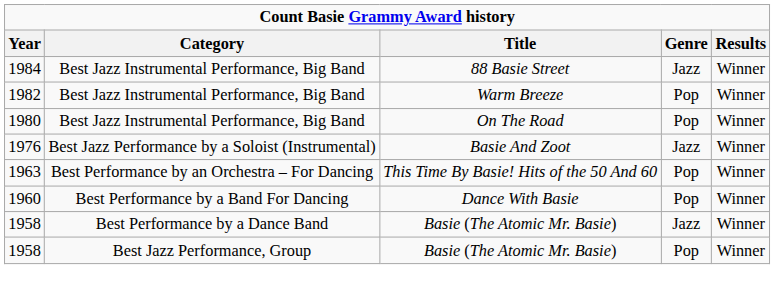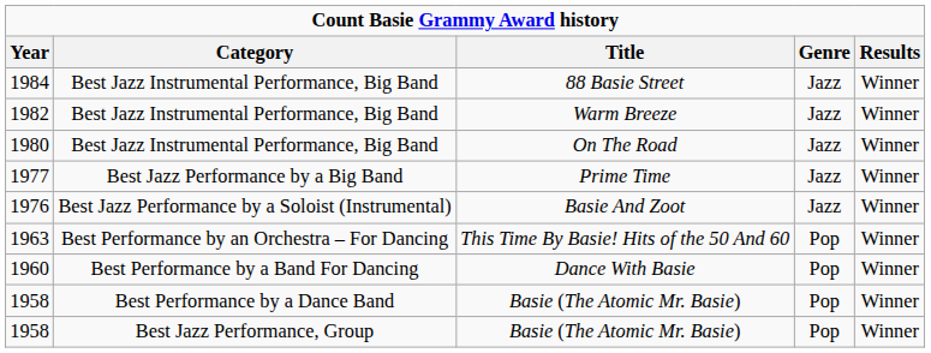 <table class=wikitable>
 <tr>
 <td colspan="5" style="text-align:center;"><strong>Count Basie <a href='#'>Grammy Award</a> history</strong></td>
 </tr>
 <tr>
 <th>Year</th>
 <th>Category</th>
 <th>Title</th>
 <th>Genre</th>
 <th>Results</th>
 </tr>
 <tr align=center>
 <td>1984</td>
 <td>Best Jazz Instrumental Performance, Big Band</td>
 <td><em>88 Basie Street</em></td>
 <td>Jazz</td>
 <td>Winner</td>
 </tr>
 <tr align=center>
 <td>1982</td>
 <td>Best Jazz Instrumental Performance, Big Band</td>
 <td><em>Warm Breeze</em></td>
-<td>Pop</td>
+<td>Jazz</td>
 <td>Winner</td>
 </tr>
 <tr align=center>
 <td>1980</td>
 <td>Best Jazz Instrumental Performance, Big Band</td>
 <td><em>On The Road</em></td>
-<td>Pop</td>
+<td>Jazz</td>
+<td>Winner</td>
+</tr>
+<tr align=center>
+<td>1977</td>
+<td>Best Jazz Performance by a Big Band</td>
+<td><em>Prime Time</em></td>
+<td>Jazz</td>
 <td>Winner</td>
 </tr>
 <tr align=center>
 <td>1976</td>
 <td>Best Jazz Performance by a Soloist (Instrumental)</td>
 <td><em>Basie And Zoot</em></td>
 <td>Jazz</td>
 <td>Winner</td>
 </tr>
 <tr align=center>
 <td>1963</td>
 <td>Best Performance by an Orchestra – For Dancing</td>
 <td><em>This Time By Basie! Hits of the 50 And 60</em></td>
 <td>Pop</td>
 <td>Winner</td>
 </tr>
 <tr align=center>
 <td>1960</td>
 <td>Best Performance by a Band For Dancing</td>
 <td><em>Dance With Basie</em></td>
 <td>Pop</td>
 <td>Winner</td>
 </tr>
 <tr align=center>
 <td>1958</td>
 <td>Best Performance by a Dance Band</td>
 <td><em>Basie</em> (<em>The Atomic Mr. Basie</em>)</td>
-<td>Jazz</td>
+<td>Pop</td>
 <td>Winner</td>
 </tr>
 <tr align=center>
 <td>1958</td>
 <td>Best Jazz Performance, Group</td>
 <td><em>Basie</em> (<em>The Atomic Mr. Basie</em>)</td>
 <td>Pop</td>
 <td>Winner</td>
 </tr>
 </table>
